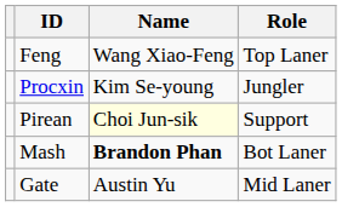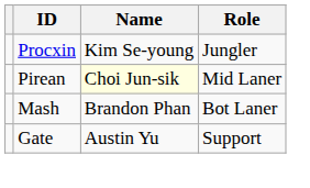 <table class="wikitable">
 <tr>
 <th></th>
 <th>ID</th>
 <th>Name</th>
 <th>Role</th>
-</tr>
-<tr>
-<td></td>
-<td>Feng</td>
-<td>Wang Xiao-Feng</td>
-<td>Top Laner</td>
 </tr>
 <tr>
 <td></td>
 <td><a href='#'>Procxin</a></td>
 <td>Kim Se-young</td>
 <td>Jungler</td>
 </tr>
 <tr>
 <td></td>
 <td>Pirean</td>
 <td style="background: lightyellow;">Choi Jun-sik</td>
-<td>Support</td>
+<td>Mid Laner</td>
 </tr>
 <tr>
 <td></td>
 <td>Mash</td>
-<td><strong>Brandon Phan</strong></td>
+<td>Brandon Phan</td>
 <td>Bot Laner</td>
 </tr>
 <tr>
 <td></td>
 <td>Gate</td>
 <td>Austin Yu</td>
-<td>Mid Laner</td>
+<td>Support</td>
 </tr>
 </table>
